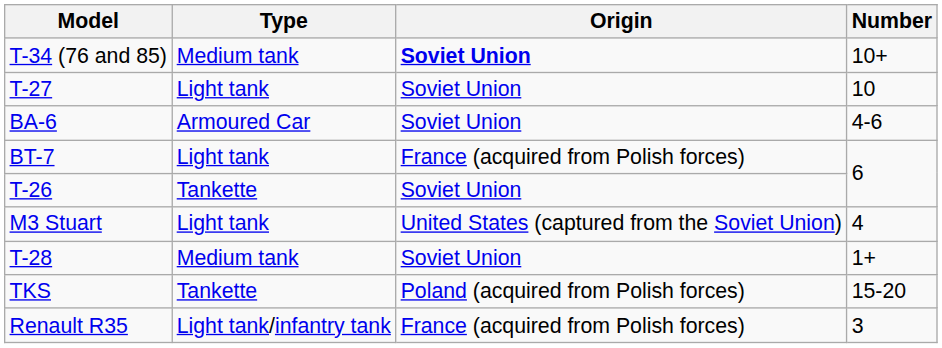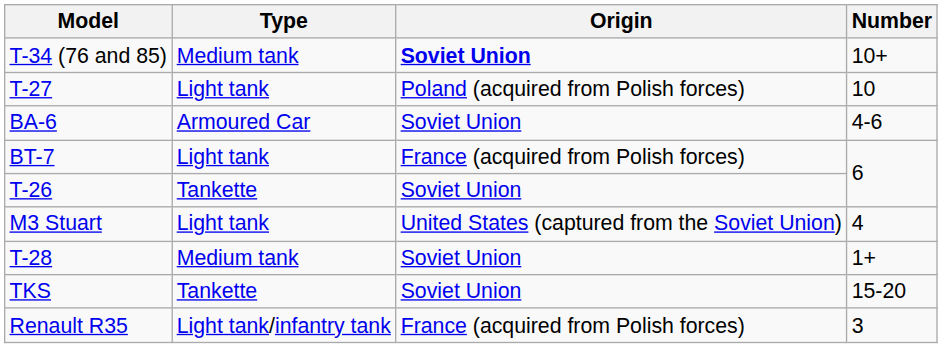 <table class="wikitable">
 <tr>
 <th>Model</th>
 <th>Type</th>
 <th>Origin</th>
 <th>Number</th>
 </tr>
 <tr>
 <td><a href='#'>T-34</a> (76 and 85)</td>
 <td><a href='#'>Medium tank</a></td>
 <td><strong><a href='#'>Soviet Union</a></strong></td>
 <td>10+ </td>
 </tr>
 <tr>
 <td><a href='#'>T-27</a></td>
 <td><a href='#'>Light tank</a></td>
-<td><a href='#'>Soviet Union</a></td>
+<td><a href='#'>Poland</a> (acquired from Polish forces)</td>
 <td>10 </td>
 </tr>
 <tr>
 <td><a href='#'>BA-6</a></td>
 <td><a href='#'>Armoured Car</a></td>
 <td><a href='#'>Soviet Union</a></td>
 <td>4-6 </td>
 </tr>
 <tr>
 <td><a href='#'>BT-7</a></td>
 <td><a href='#'>Light tank</a></td>
 <td><a href='#'>France</a> (acquired from Polish forces)</td>
 <td rowspan="2">6 </td>
 </tr>
 <tr>
 <td><a href='#'>T-26</a></td>
 <td><a href='#'>Tankette</a></td>
 <td><a href='#'>Soviet Union</a></td>
 </tr>
 <tr>
 <td><a href='#'>M3 Stuart</a></td>
 <td><a href='#'>Light tank</a></td>
 <td><a href='#'>United States</a> (captured from the <a href='#'>Soviet Union</a>)</td>
 <td>4 </td>
 </tr>
 <tr>
 <td><a href='#'>T-28</a></td>
 <td><a href='#'>Medium tank</a></td>
 <td><a href='#'>Soviet Union</a></td>
 <td>1+ </td>
 </tr>
 <tr>
 <td><a href='#'>TKS</a></td>
 <td><a href='#'>Tankette</a></td>
-<td><a href='#'>Poland</a> (acquired from Polish forces)</td>
+<td><a href='#'>Soviet Union</a></td>
 <td>15-20 </td>
 </tr>
 <tr>
 <td><a href='#'>Renault R35</a></td>
 <td><a href='#'>Light tank</a>/<a href='#'>infantry tank</a></td>
 <td><a href='#'>France</a> (acquired from Polish forces)</td>
 <td>3 </td>
 </tr>
 </table>
